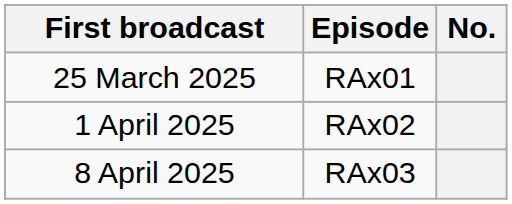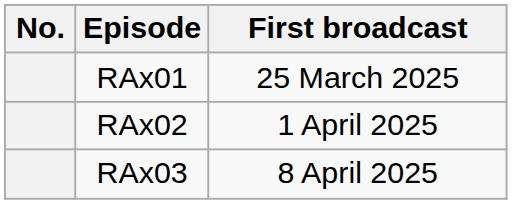 <table class="wikitable plainrowheaders"  style="text-align:center;">
 <tr>
+<th scope"col" style="width:30px;">No.</th>
+<th scope"col" style="width:60px;">Episode</th>
 <th scope"col" style="width:150px;">First broadcast</th>
-<th scope"col" style="width:60px;">Episode</th>
-<th scope"col" style="width:30px;">No.</th>
 </tr>
 <tr style="background:;">
+<th scope="row"></th>
+<td>RAx01</td>
 <td>25 March 2025</td>
-<td>RAx01</td>
-<th scope="row"></th>
 </tr>
 <tr style="background:;">
+<th scope="row"></th>
+<td>RAx02</td>
 <td>1 April 2025</td>
-<td>RAx02</td>
-<th scope="row"></th>
 </tr>
 <tr style="background:;">
+<th scope="row"></th>
+<td>RAx03</td>
 <td>8 April 2025</td>
-<td>RAx03</td>
-<th scope="row"></th>
 </tr>
 </table>
